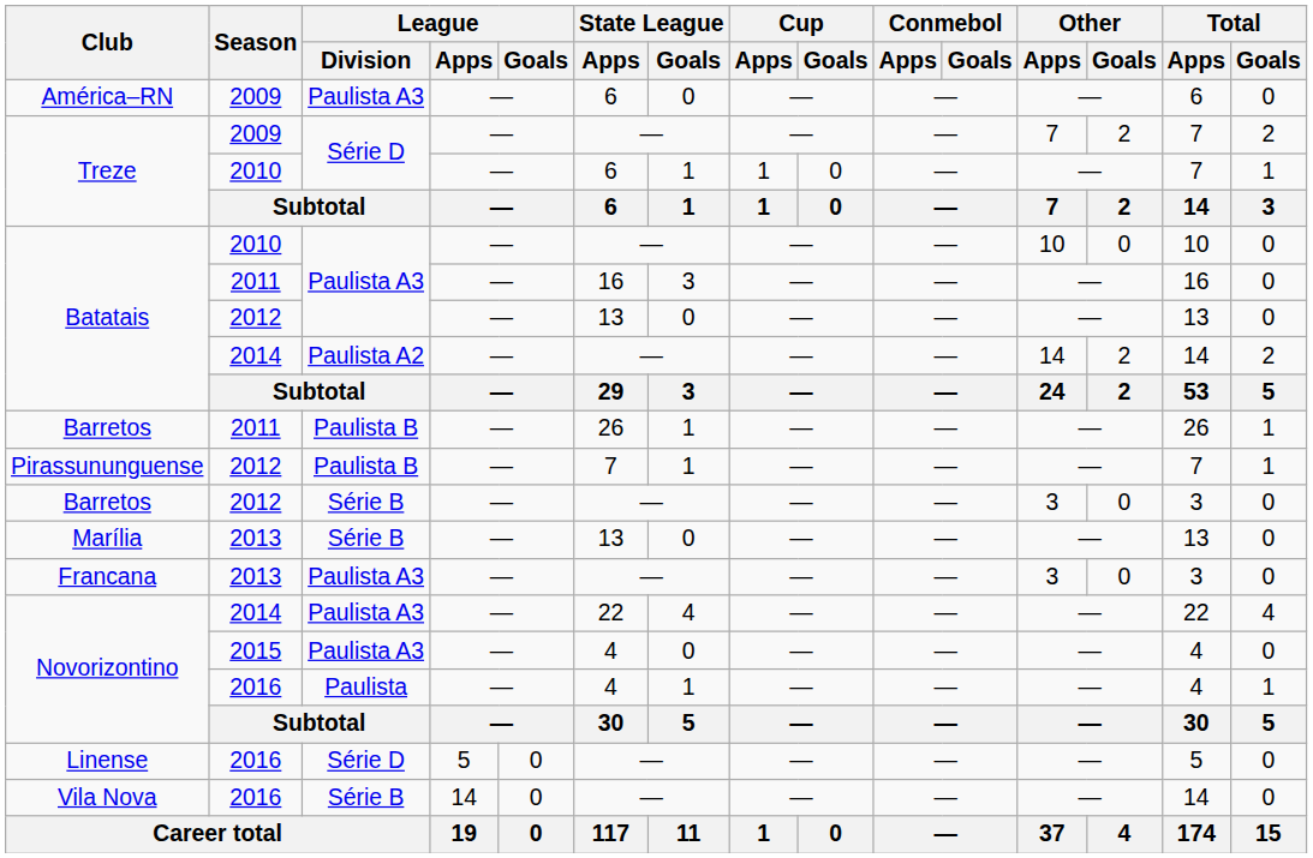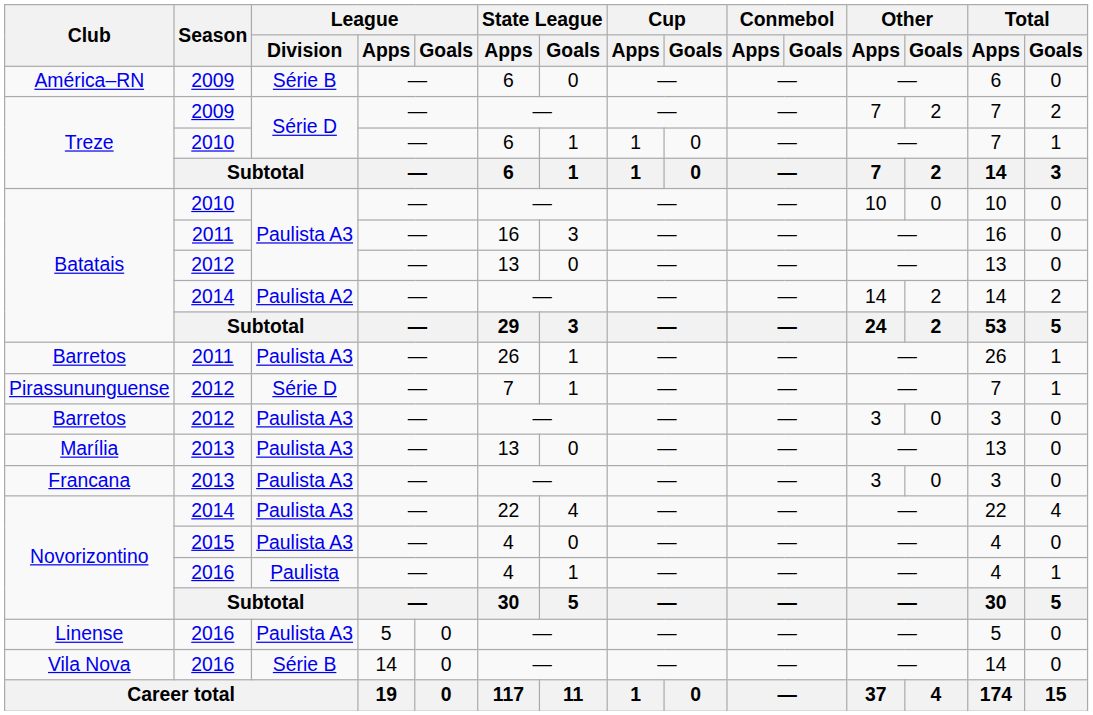 <table class="wikitable" style="text-align: center;">
 <tr>
 <th rowspan="2">Club</th>
 <th rowspan="2">Season</th>
 <th colspan="3">League</th>
 <th colspan="2">State League</th>
 <th colspan="2">Cup</th>
 <th colspan="2">Conmebol</th>
 <th colspan="2">Other</th>
 <th colspan="2">Total</th>
 </tr>
 <tr>
 <th>Division</th>
 <th>Apps</th>
 <th>Goals</th>
 <th>Apps</th>
 <th>Goals</th>
 <th>Apps</th>
 <th>Goals</th>
 <th>Apps</th>
 <th>Goals</th>
 <th>Apps</th>
 <th>Goals</th>
 <th>Apps</th>
 <th>Goals</th>
 </tr>
 <tr>
 <td valign="center"><a href='#'>América–RN</a></td>
 <td><a href='#'>2009</a></td>
-<td><a href='#'>Paulista A3</a></td>
+<td><a href='#'>Série B</a></td>
 <td colspan="2">—</td>
 <td>6</td>
 <td>0</td>
 <td colspan="2">—</td>
 <td colspan="2">—</td>
 <td colspan="2">—</td>
 <td>6</td>
 <td>0</td>
 </tr>
 <tr>
 <td rowspan="3" valign="center"><a href='#'>Treze</a></td>
 <td><a href='#'>2009</a></td>
 <td rowspan="2"><a href='#'>Série D</a></td>
 <td colspan="2">—</td>
 <td colspan="2">—</td>
 <td colspan="2">—</td>
 <td colspan="2">—</td>
 <td>7</td>
 <td>2</td>
 <td>7</td>
 <td>2</td>
 </tr>
 <tr>
 <td><a href='#'>2010</a></td>
 <td colspan="2">—</td>
 <td>6</td>
 <td>1</td>
 <td>1</td>
 <td>0</td>
 <td colspan="2">—</td>
 <td colspan="2">—</td>
 <td>7</td>
 <td>1</td>
 </tr>
 <tr>
 <th colspan="2">Subtotal</th>
 <th colspan="2">—</th>
 <th>6</th>
 <th>1</th>
 <th>1</th>
 <th>0</th>
 <th colspan="2">—</th>
 <th>7</th>
 <th>2</th>
 <th>14</th>
 <th>3</th>
 </tr>
 <tr>
 <td rowspan="5" valign="center"><a href='#'>Batatais</a></td>
 <td><a href='#'>2010</a></td>
 <td rowspan="3"><a href='#'>Paulista A3</a></td>
 <td colspan="2">—</td>
 <td colspan="2">—</td>
 <td colspan="2">—</td>
 <td colspan="2">—</td>
 <td>10</td>
 <td>0</td>
 <td>10</td>
 <td>0</td>
 </tr>
 <tr>
 <td><a href='#'>2011</a></td>
 <td colspan="2">—</td>
 <td>16</td>
 <td>3</td>
 <td colspan="2">—</td>
 <td colspan="2">—</td>
 <td colspan="2">—</td>
 <td>16</td>
 <td>0</td>
 </tr>
 <tr>
 <td><a href='#'>2012</a></td>
 <td colspan="2">—</td>
 <td>13</td>
 <td>0</td>
 <td colspan="2">—</td>
 <td colspan="2">—</td>
 <td colspan="2">—</td>
 <td>13</td>
 <td>0</td>
 </tr>
 <tr>
 <td><a href='#'>2014</a></td>
 <td><a href='#'>Paulista A2</a></td>
 <td colspan="2">—</td>
 <td colspan="2">—</td>
 <td colspan="2">—</td>
 <td colspan="2">—</td>
 <td>14</td>
 <td>2</td>
 <td>14</td>
 <td>2</td>
 </tr>
 <tr>
 <th colspan="2">Subtotal</th>
 <th colspan="2">—</th>
 <th>29</th>
 <th>3</th>
 <th colspan="2">—</th>
 <th colspan="2">—</th>
 <th>24</th>
 <th>2</th>
 <th>53</th>
 <th>5</th>
 </tr>
 <tr>
 <td valign="center"><a href='#'>Barretos</a></td>
 <td><a href='#'>2011</a></td>
-<td><a href='#'>Paulista B</a></td>
+<td><a href='#'>Paulista A3</a></td>
 <td colspan="2">—</td>
 <td>26</td>
 <td>1</td>
 <td colspan="2">—</td>
 <td colspan="2">—</td>
 <td colspan="2">—</td>
 <td>26</td>
 <td>1</td>
 </tr>
 <tr>
 <td valign="center"><a href='#'>Pirassununguense</a></td>
 <td><a href='#'>2012</a></td>
-<td><a href='#'>Paulista B</a></td>
+<td><a href='#'>Série D</a></td>
 <td colspan="2">—</td>
 <td>7</td>
 <td>1</td>
 <td colspan="2">—</td>
 <td colspan="2">—</td>
 <td colspan="2">—</td>
 <td>7</td>
 <td>1</td>
 </tr>
 <tr>
 <td valign="center"><a href='#'>Barretos</a></td>
 <td><a href='#'>2012</a></td>
-<td><a href='#'>Série B</a></td>
+<td><a href='#'>Paulista A3</a></td>
 <td colspan="2">—</td>
 <td colspan="2">—</td>
 <td colspan="2">—</td>
 <td colspan="2">—</td>
 <td>3</td>
 <td>0</td>
 <td>3</td>
 <td>0</td>
 </tr>
 <tr>
 <td valign="center"><a href='#'>Marília</a></td>
 <td><a href='#'>2013</a></td>
-<td><a href='#'>Série B</a></td>
+<td><a href='#'>Paulista A3</a></td>
 <td colspan="2">—</td>
 <td>13</td>
 <td>0</td>
 <td colspan="2">—</td>
 <td colspan="2">—</td>
 <td colspan="2">—</td>
 <td>13</td>
 <td>0</td>
 </tr>
 <tr>
 <td valign="center"><a href='#'>Francana</a></td>
 <td><a href='#'>2013</a></td>
 <td><a href='#'>Paulista A3</a></td>
 <td colspan="2">—</td>
 <td colspan="2">—</td>
 <td colspan="2">—</td>
 <td colspan="2">—</td>
 <td>3</td>
 <td>0</td>
 <td>3</td>
 <td>0</td>
 </tr>
 <tr>
 <td rowspan="4" valign="center"><a href='#'>Novorizontino</a></td>
 <td><a href='#'>2014</a></td>
 <td><a href='#'>Paulista A3</a></td>
 <td colspan="2">—</td>
 <td>22</td>
 <td>4</td>
 <td colspan="2">—</td>
 <td colspan="2">—</td>
 <td colspan="2">—</td>
 <td>22</td>
 <td>4</td>
 </tr>
 <tr>
 <td><a href='#'>2015</a></td>
 <td><a href='#'>Paulista A3</a></td>
 <td colspan="2">—</td>
 <td>4</td>
 <td>0</td>
 <td colspan="2">—</td>
 <td colspan="2">—</td>
 <td colspan="2">—</td>
 <td>4</td>
 <td>0</td>
 </tr>
 <tr>
 <td><a href='#'>2016</a></td>
 <td><a href='#'>Paulista</a></td>
 <td colspan="2">—</td>
 <td>4</td>
 <td>1</td>
 <td colspan="2">—</td>
 <td colspan="2">—</td>
 <td colspan="2">—</td>
 <td>4</td>
 <td>1</td>
 </tr>
 <tr>
 <th colspan="2">Subtotal</th>
 <th colspan="2">—</th>
 <th>30</th>
 <th>5</th>
 <th colspan="2">—</th>
 <th colspan="2">—</th>
 <th colspan="2">—</th>
 <th>30</th>
 <th>5</th>
 </tr>
 <tr>
 <td valign="center"><a href='#'>Linense</a></td>
 <td><a href='#'>2016</a></td>
-<td><a href='#'>Série D</a></td>
+<td><a href='#'>Paulista A3</a></td>
 <td>5</td>
 <td>0</td>
 <td colspan="2">—</td>
 <td colspan="2">—</td>
 <td colspan="2">—</td>
 <td colspan="2">—</td>
 <td>5</td>
 <td>0</td>
 </tr>
 <tr>
 <td valign="center"><a href='#'>Vila Nova</a></td>
 <td><a href='#'>2016</a></td>
 <td><a href='#'>Série B</a></td>
 <td>14</td>
 <td>0</td>
 <td colspan="2">—</td>
 <td colspan="2">—</td>
 <td colspan="2">—</td>
 <td colspan="2">—</td>
 <td>14</td>
 <td>0</td>
 </tr>
 <tr>
 <th colspan="3"><strong>Career total</strong></th>
 <th>19</th>
 <th>0</th>
 <th>117</th>
 <th>11</th>
 <th>1</th>
 <th>0</th>
 <th colspan="2">—</th>
 <th>37</th>
 <th>4</th>
 <th>174</th>
 <th>15</th>
 </tr>
 </table>
